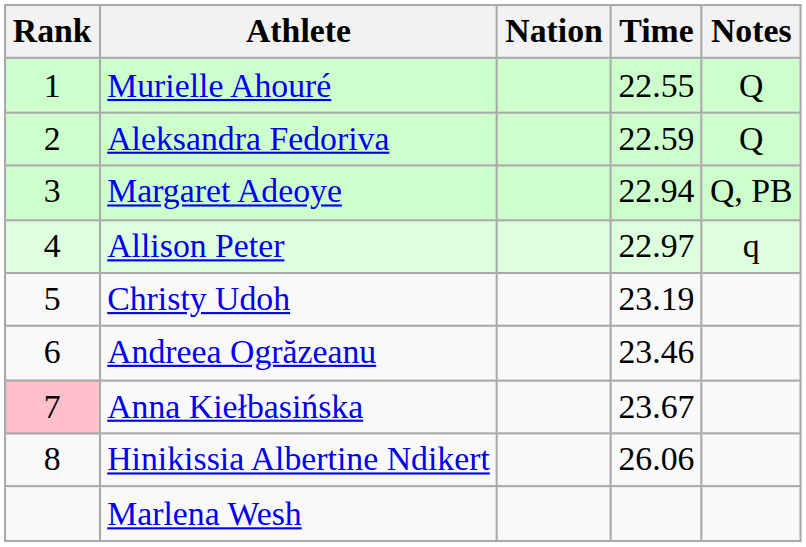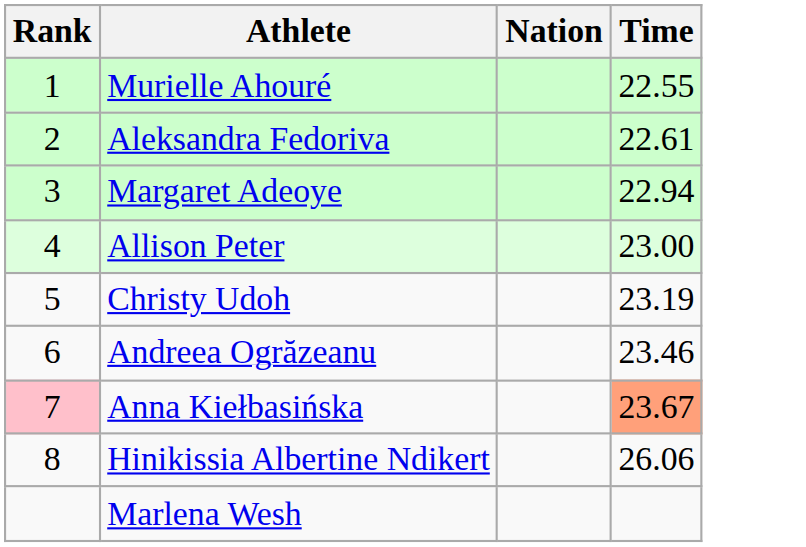 <table class="wikitable sortable" style="text-align:center">
 <tr>
 <th>Rank</th>
 <th>Athlete</th>
 <th>Nation</th>
 <th>Time</th>
-<th>Notes</th>
 </tr>
 <tr bgcolor=#ccffcc>
 <td>1</td>
 <td align=left><a href='#'>Murielle Ahouré</a></td>
 <td align=left></td>
 <td>22.55</td>
-<td>Q</td>
 </tr>
 <tr bgcolor=#ccffcc>
 <td>2</td>
 <td align=left><a href='#'>Aleksandra Fedoriva</a></td>
 <td align=left></td>
-<td>22.59</td>
-<td>Q</td>
+<td>22.61</td>
 </tr>
 <tr bgcolor=#ccffcc>
 <td>3</td>
 <td align=left><a href='#'>Margaret Adeoye</a></td>
 <td align=left></td>
 <td>22.94</td>
-<td>Q, PB</td>
 </tr>
 <tr bgcolor=#ddffdd>
 <td>4</td>
 <td align=left><a href='#'>Allison Peter</a></td>
 <td align=left></td>
-<td>22.97</td>
-<td>q</td>
+<td>23.00</td>
 </tr>
 <tr>
 <td>5</td>
 <td align=left><a href='#'>Christy Udoh</a></td>
 <td align=left></td>
 <td>23.19</td>
-<td></td>
 </tr>
 <tr>
 <td>6</td>
 <td align=left><a href='#'>Andreea Ogrăzeanu</a></td>
 <td align=left></td>
 <td>23.46</td>
-<td></td>
 </tr>
 <tr>
 <td style="background: pink;">7</td>
 <td align=left><a href='#'>Anna Kiełbasińska</a></td>
 <td align=left></td>
-<td>23.67</td>
-<td></td>
+<td style="background: lightsalmon;">23.67</td>
 </tr>
 <tr>
 <td>8</td>
 <td align=left><a href='#'>Hinikissia Albertine Ndikert</a></td>
 <td align=left></td>
 <td>26.06</td>
-<td></td>
 </tr>
 <tr>
 <td></td>
 <td align=left><a href='#'>Marlena Wesh</a></td>
 <td align=left></td>
 <td></td>
-<td></td>
 </tr>
 </table>
